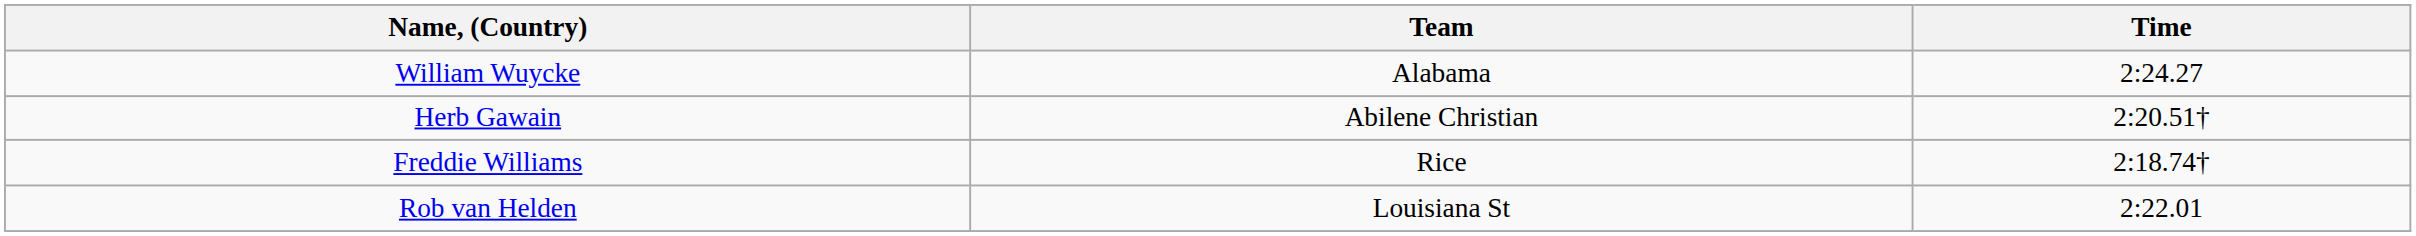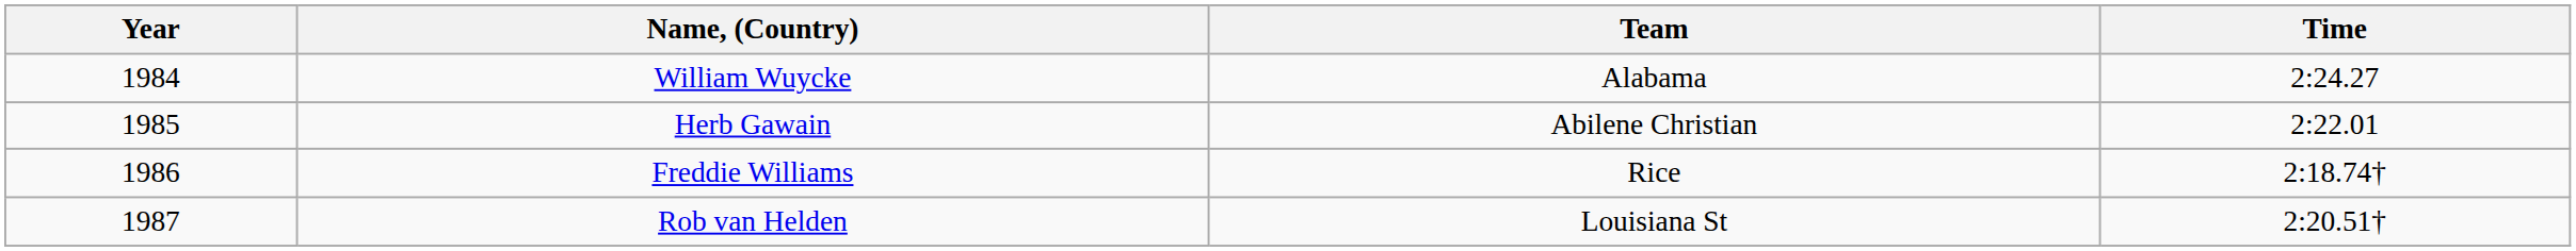 <table class="wikitable sortable" style="font-size:90%; width: 80%; text-align: center;">
 <tr>
+<th>Year</th>
 <th>Name, (Country)</th>
 <th>Team</th>
 <th>Time</th>
 </tr>
 <tr>
+<td>1984</td>
 <td><a href='#'>William Wuycke</a> </td>
 <td>Alabama</td>
 <td>2:24.27</td>
 </tr>
 <tr>
+<td>1985</td>
 <td><a href='#'>Herb Gawain</a> </td>
 <td>Abilene Christian</td>
-<td>2:20.51†</td>
+<td>2:22.01</td>
 </tr>
 <tr>
+<td>1986</td>
 <td><a href='#'>Freddie Williams</a> </td>
 <td>Rice</td>
 <td>2:18.74†</td>
 </tr>
 <tr>
+<td>1987</td>
 <td><a href='#'>Rob van Helden</a> </td>
 <td>Louisiana St</td>
-<td>2:22.01</td>
+<td>2:20.51†</td>
 </tr>
 </table>
